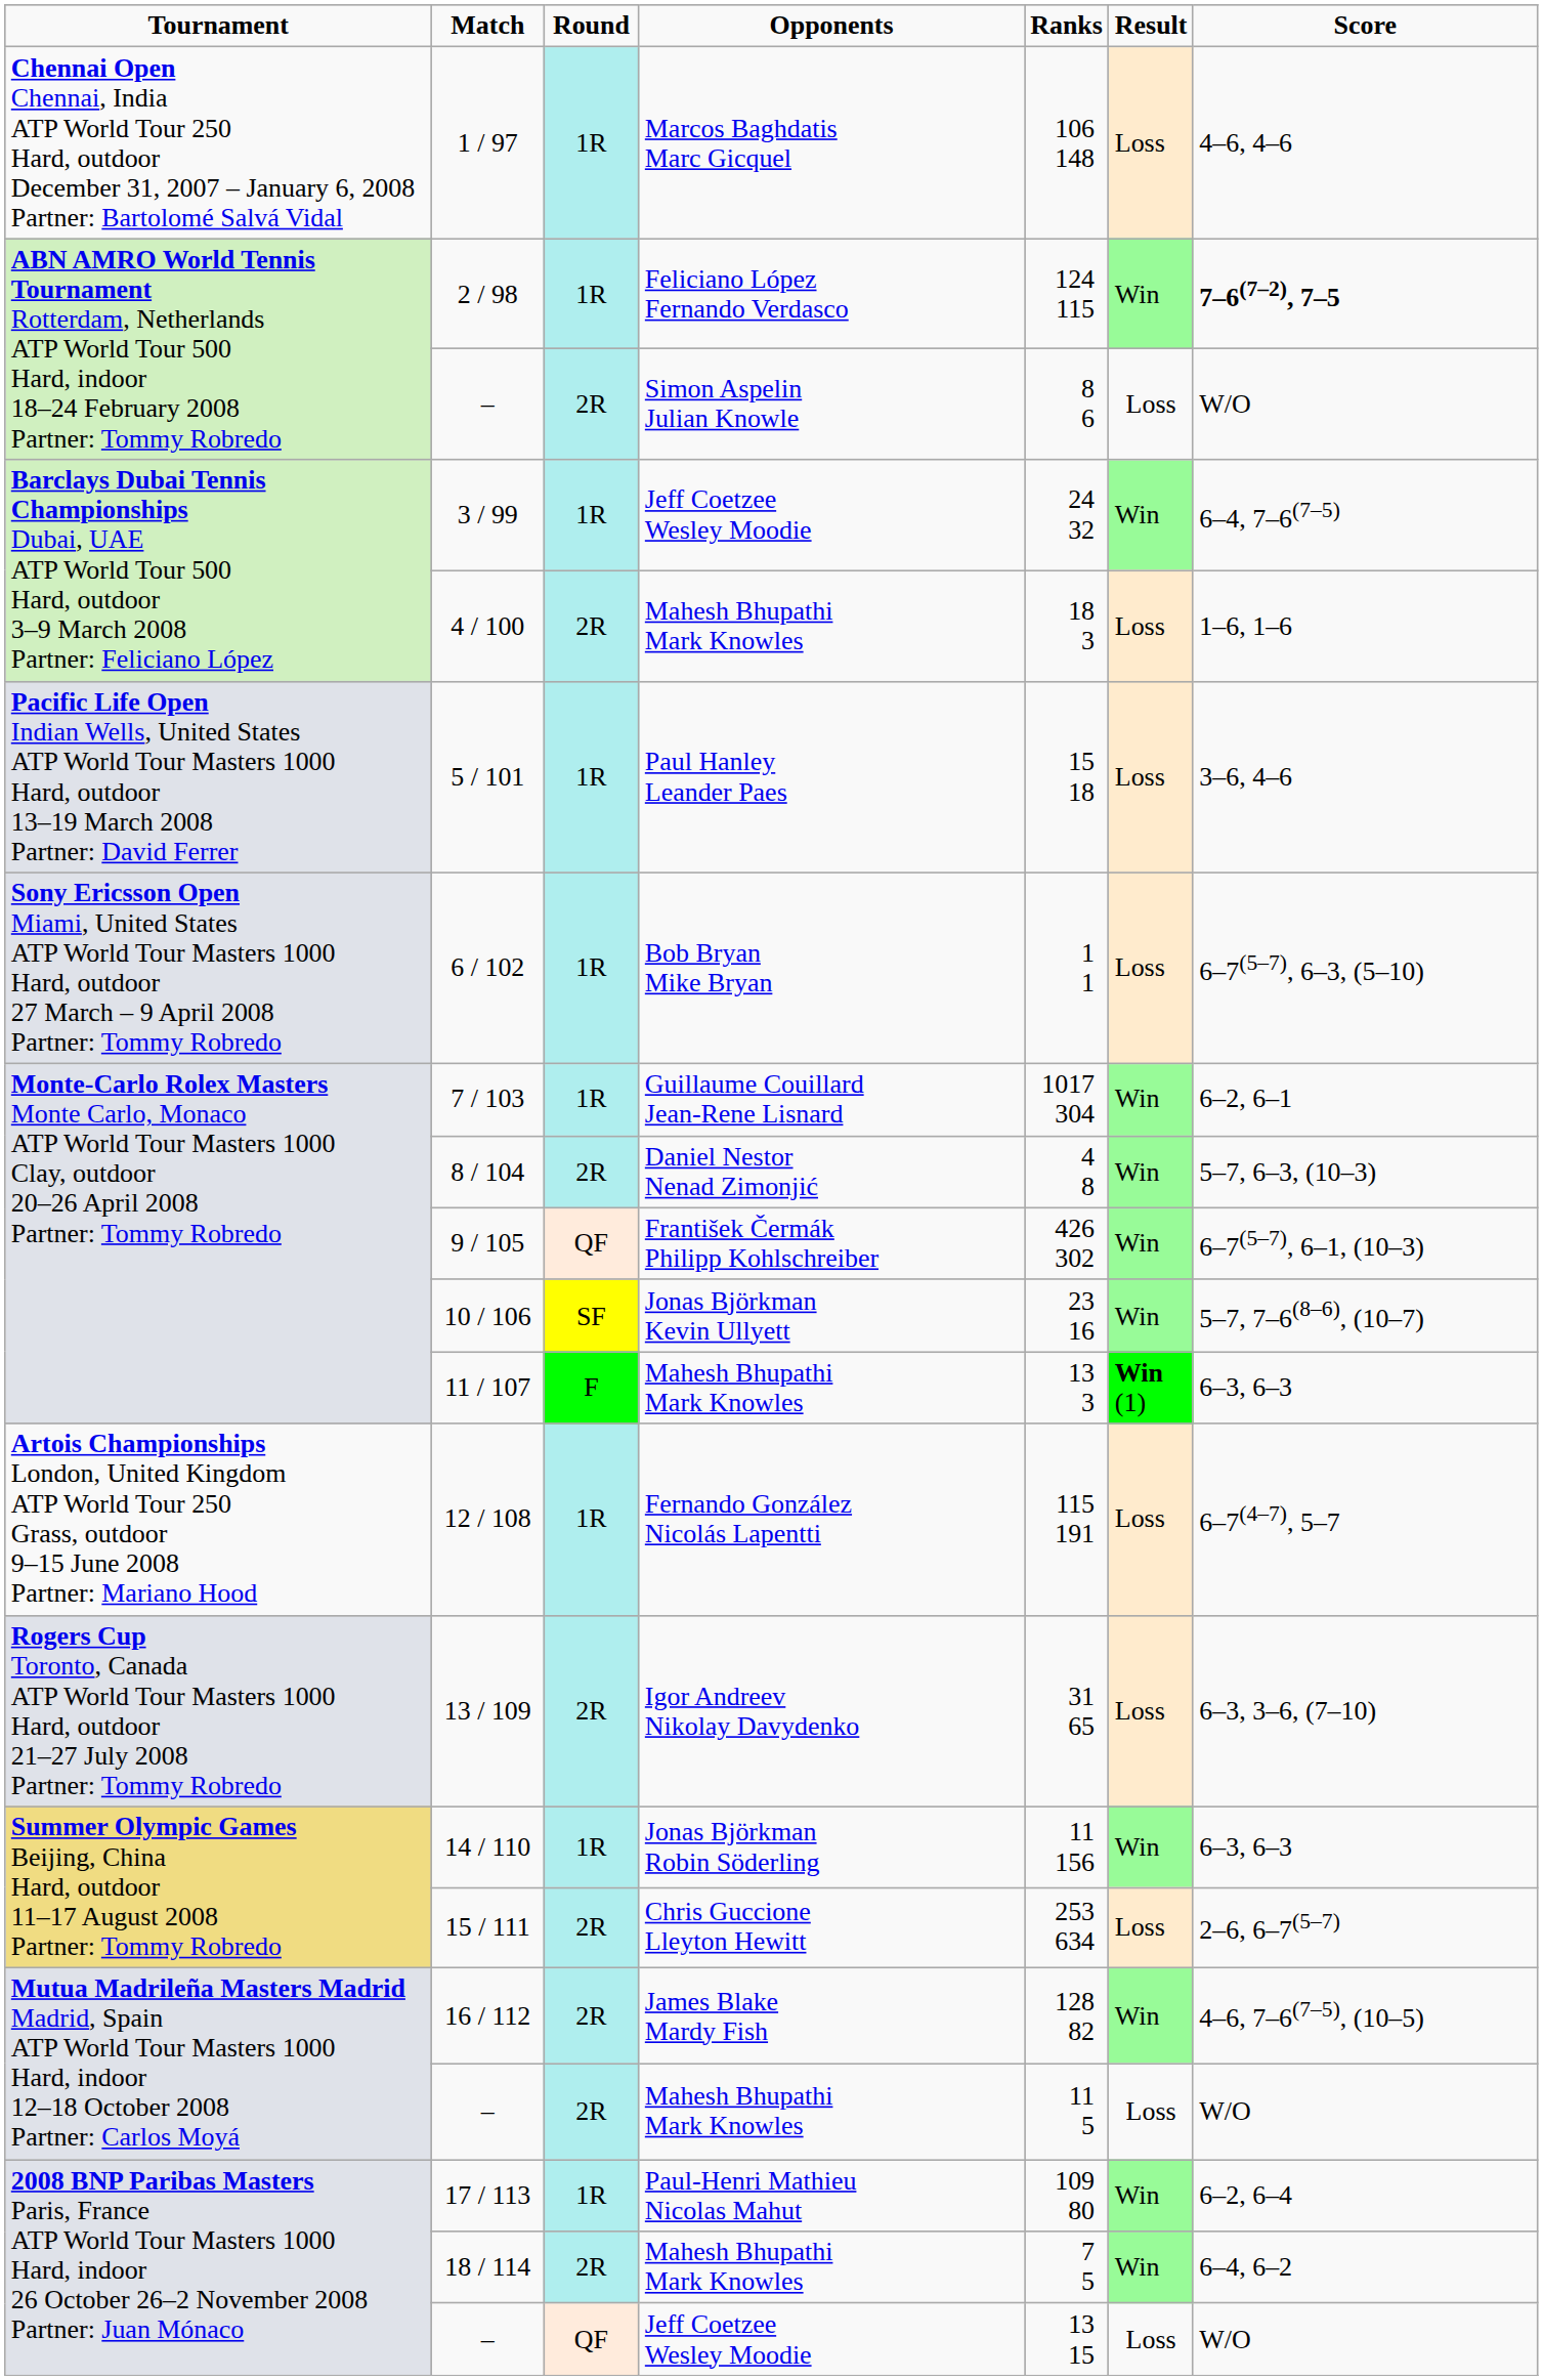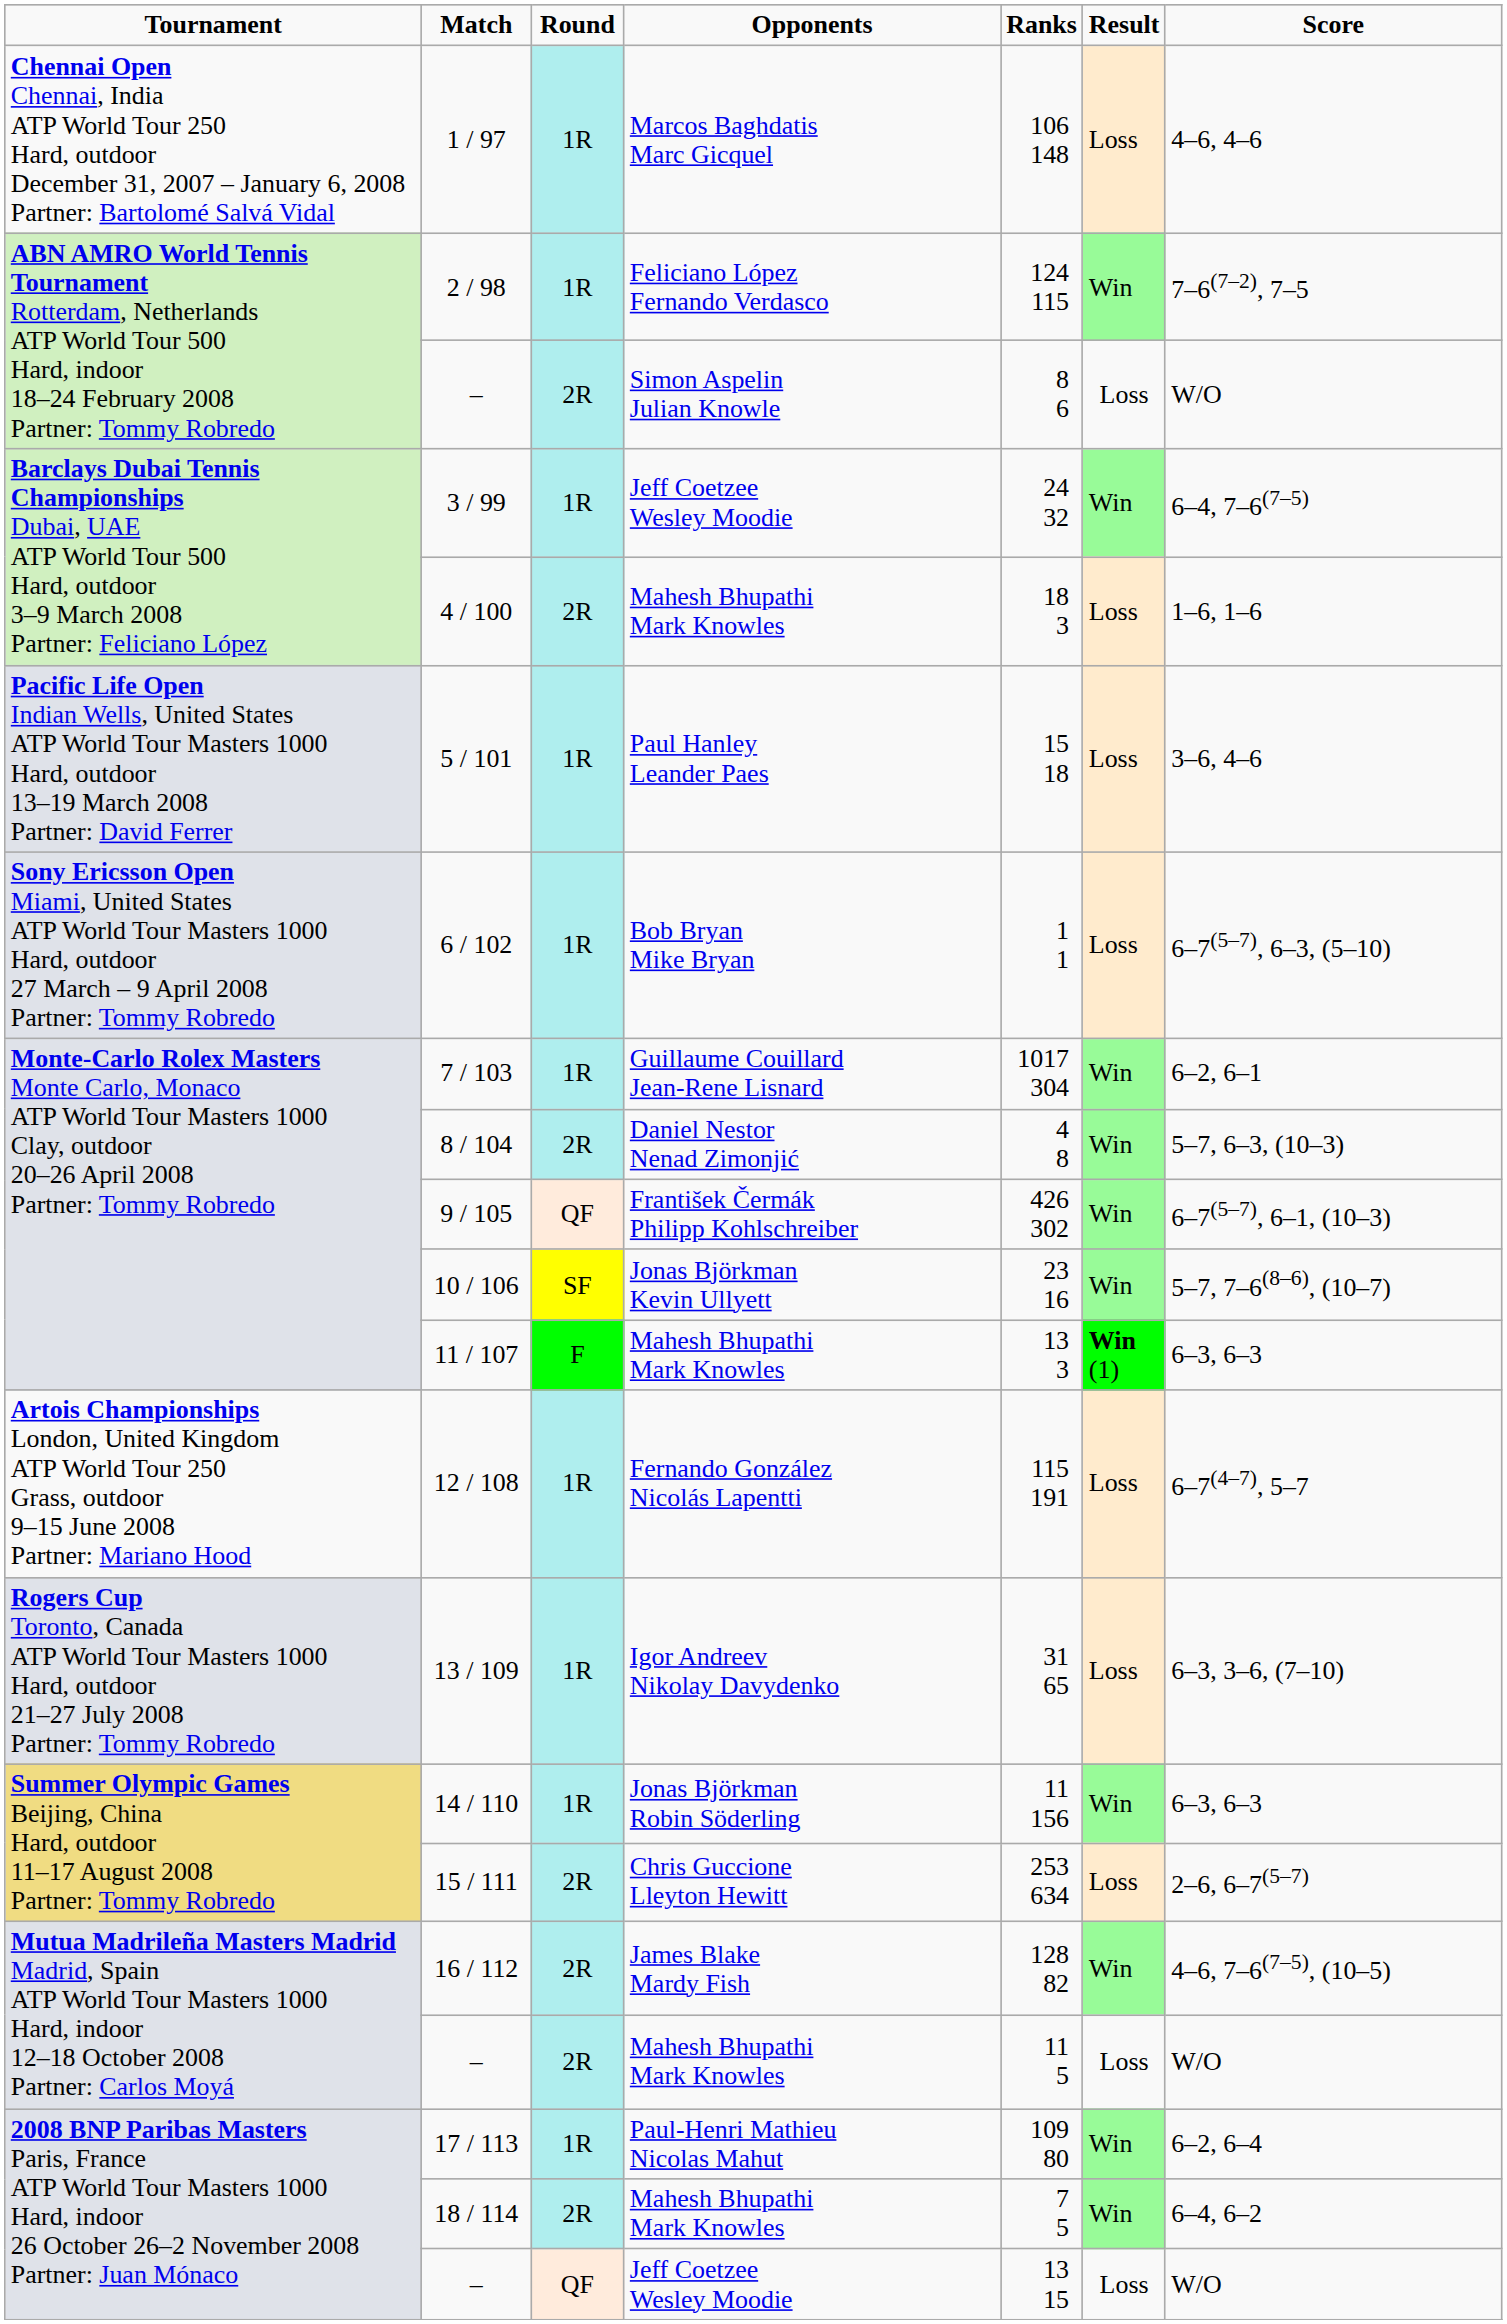 <table class="wikitable sortable">
 <tr style="font-weight: bold; text-align: center">
 <td style="width: 250px">Tournament</td>
 <td style="width: 60px">Match</td>
 <td style="width: 50px">Round</td>
 <td style="width: 225px">Opponents</td>
 <td style="width: 40px">Ranks</td>
 <td style="width: 40px">Result</td>
 <td style="width: 200px">Score</td>
 </tr>
 <tr>
 <td rowspan="1" style="text-align: left; vertical-align: top"><strong><a href='#'>Chennai Open</a></strong><br><a href='#'>Chennai</a>, India<br>ATP World Tour 250<br>Hard, outdoor<br>December 31, 2007 – January 6, 2008<br>Partner:  <a href='#'>Bartolomé Salvá Vidal</a></td>
 <td style="text-align: center">1 / 97</td>
 <td style="background: #afeeee; text-align: center">1R</td>
 <td> <a href='#'>Marcos Baghdatis</a> <br>  <a href='#'>Marc Gicquel</a></td>
 <td style="padding-right: .5em; text-align: right">106<br>148</td>
 <td bgcolor=#ffebcd><div> Loss</div></td>
 <td>4–6, 4–6</td>
 </tr>
 <tr>
 <td rowspan="2" style="background: #d0f0c0; text-align:left; vertical-align: top"><strong><a href='#'>ABN AMRO World Tennis Tournament</a></strong><br><a href='#'>Rotterdam</a>, Netherlands<br>ATP World Tour 500<br>Hard, indoor<br>18–24 February 2008<br>Partner:  <a href='#'>Tommy Robredo</a></td>
 <td style="text-align: center">2 / 98</td>
 <td style="background: #afeeee; text-align: center">1R</td>
 <td> <a href='#'>Feliciano López</a> <br>  <a href='#'>Fernando Verdasco</a></td>
 <td style="padding-right: .5em; text-align: right">124 <br> 115</td>
 <td bgcolor="#98FB98"><div> Win</div></td>
-<td><strong>7–6<sup>(7–2)</sup>, 7–5</strong></td>
+<td>7–6<sup>(7–2)</sup>, 7–5</td>
 </tr>
 <tr>
 <td style="text-align: center">–</td>
 <td style="background: #afeeee; text-align: center">2R</td>
 <td> <a href='#'>Simon Aspelin</a> <br>  <a href='#'>Julian Knowle</a></td>
 <td style="padding-right: .5em; text-align: right">8 <br> 6</td>
 <td style="text-align: center">Loss</td>
 <td>W/O</td>
 </tr>
 <tr>
 <td rowspan="2" style="background: #d0f0c0; text-align:left; vertical-align: top"><strong><a href='#'>Barclays Dubai Tennis Championships</a></strong><br><a href='#'>Dubai</a>, <a href='#'>UAE</a><br>ATP World Tour 500<br>Hard, outdoor<br>3–9 March 2008<br>Partner:  <a href='#'>Feliciano López</a></td>
 <td style="text-align: center">3 / 99</td>
 <td style="background: #afeeee; text-align: center">1R</td>
 <td> <a href='#'>Jeff Coetzee</a> <br>  <a href='#'>Wesley Moodie</a></td>
 <td style="padding-right: .5em; text-align: right">24 <br> 32</td>
 <td bgcolor="#98FB98"><div> Win</div></td>
 <td>6–4, 7–6<sup>(7–5)</sup></td>
 </tr>
 <tr>
 <td style="text-align: center">4 / 100</td>
 <td style="background: #afeeee; text-align: center">2R</td>
 <td> <a href='#'>Mahesh Bhupathi</a> <br>  <a href='#'>Mark Knowles</a></td>
 <td style="padding-right: .5em; text-align: right">18 <br> 3</td>
 <td bgcolor=#ffebcd><div> Loss</div></td>
 <td>1–6, 1–6</td>
 </tr>
 <tr>
 <td rowspan="1" style="background: #dfe2e9; text-align:left; vertical-align: top"><strong><a href='#'>Pacific Life Open</a></strong><br><a href='#'>Indian Wells</a>, United States<br>ATP World Tour Masters 1000<br>Hard, outdoor<br>13–19 March 2008<br>Partner:  <a href='#'>David Ferrer</a></td>
 <td style="text-align: center">5 / 101</td>
 <td style="background: #afeeee; text-align: center">1R</td>
 <td> <a href='#'>Paul Hanley</a> <br>  <a href='#'>Leander Paes</a></td>
 <td style="padding-right: .5em; text-align: right">15 <br> 18</td>
 <td bgcolor=#ffebcd><div> Loss</div></td>
 <td>3–6, 4–6</td>
 </tr>
 <tr>
 <td rowspan="1" style="background: #dfe2e9; text-align:left; vertical-align: top"><strong><a href='#'>Sony Ericsson Open</a></strong><br><a href='#'>Miami</a>, United States<br>ATP World Tour Masters 1000<br>Hard, outdoor<br>27 March – 9 April 2008<br>Partner:  <a href='#'>Tommy Robredo</a></td>
 <td style="text-align: center">6 / 102</td>
 <td style="background: #afeeee; text-align: center">1R</td>
 <td> <a href='#'>Bob Bryan</a> <br>  <a href='#'>Mike Bryan</a></td>
 <td style="padding-right: .5em; text-align: right">1 <br> 1</td>
 <td bgcolor=#ffebcd><div> Loss</div></td>
 <td>6–7<sup>(5–7)</sup>, 6–3, (5–10)</td>
 </tr>
 <tr>
 <td rowspan="5" style="background: #dfe2e9; text-align:left; vertical-align: top"><strong><a href='#'>Monte-Carlo Rolex Masters</a></strong><br><a href='#'>Monte Carlo, Monaco</a><br>ATP World Tour Masters 1000<br>Clay, outdoor<br>20–26 April 2008<br>Partner:  <a href='#'>Tommy Robredo</a></td>
 <td style="text-align: center">7 / 103</td>
 <td style="background: #afeeee; text-align: center">1R</td>
 <td> <a href='#'>Guillaume Couillard</a> <br>  <a href='#'>Jean-Rene Lisnard</a></td>
 <td style="padding-right: .5em; text-align: right">1017 <br> 304</td>
 <td bgcolor="#98FB98"><div> Win</div></td>
 <td>6–2, 6–1</td>
 </tr>
 <tr>
 <td style="text-align: center">8 / 104</td>
 <td style="background: #afeeee; text-align: center">2R</td>
 <td> <a href='#'>Daniel Nestor</a> <br>  <a href='#'>Nenad Zimonjić</a></td>
 <td style="padding-right: .5em; text-align: right">4 <br> 8</td>
 <td bgcolor="#98FB98"><div> Win</div></td>
 <td>5–7, 6–3, (10–3)</td>
 </tr>
 <tr>
 <td style="text-align: center">9 / 105</td>
 <td style="background: #ffebdc; text-align: center">QF</td>
 <td> <a href='#'>František Čermák</a> <br>  <a href='#'>Philipp Kohlschreiber</a></td>
 <td style="padding-right: .5em; text-align: right">426 <br> 302</td>
 <td bgcolor="#98FB98"><div> Win</div></td>
 <td>6–7<sup>(5–7)</sup>, 6–1, (10–3)</td>
 </tr>
 <tr>
 <td style="text-align: center">10 / 106</td>
 <td style="background: yellow; text-align: center">SF</td>
 <td> <a href='#'>Jonas Björkman</a> <br>  <a href='#'>Kevin Ullyett</a></td>
 <td style="padding-right: .5em; text-align: right">23 <br> 16</td>
 <td bgcolor="#98FB98"><div> Win</div></td>
 <td>5–7, 7–6<sup>(8–6)</sup>, (10–7)</td>
 </tr>
 <tr>
 <td style="text-align: center">11 / 107</td>
 <td style="background: lime; text-align: center">F</td>
 <td> <a href='#'>Mahesh Bhupathi</a> <br>  <a href='#'>Mark Knowles</a></td>
 <td style="padding-right: .5em; text-align: right">13 <br> 3</td>
 <td bgcolor=lime><div> <strong>Win</strong> (1)</div></td>
 <td>6–3, 6–3</td>
 </tr>
 <tr>
 <td rowspan="1" style="text-align: left; vertical-align: top"><strong><a href='#'>Artois Championships</a></strong><br>London, United Kingdom<br>ATP World Tour 250<br>Grass, outdoor<br>9–15 June 2008<br>Partner:  <a href='#'>Mariano Hood</a></td>
 <td style="text-align: center">12 / 108</td>
 <td style="background: #afeeee; text-align: center">1R</td>
 <td> <a href='#'>Fernando González</a> <br>  <a href='#'>Nicolás Lapentti</a></td>
 <td style="padding-right: .5em; text-align: right">115 <br> 191</td>
 <td bgcolor=#ffebcd><div> Loss</div></td>
 <td>6–7<sup>(4–7)</sup>, 5–7</td>
 </tr>
 <tr>
 <td rowspan="1" style="background:#dfe2e9; text-align:left; vertical-align:top;"><strong><a href='#'>Rogers Cup</a></strong><br><a href='#'>Toronto</a>, Canada<br>ATP World Tour Masters 1000<br>Hard, outdoor<br>21–27 July 2008<br>Partner:  <a href='#'>Tommy Robredo</a></td>
 <td style="text-align: center">13 / 109</td>
-<td style="background: #afeeee; text-align: center">2R</td>
+<td style="background: #afeeee; text-align: center">1R</td>
 <td> <a href='#'>Igor Andreev</a> <br>  <a href='#'>Nikolay Davydenko</a></td>
 <td style="padding-right: .5em; text-align: right">31 <br> 65</td>
 <td bgcolor=#ffebcd><div> Loss</div></td>
 <td>6–3, 3–6, (7–10)</td>
 </tr>
 <tr>
 <td rowspan="2" style="background:#F0DC82; text-align:left; vertical-align:top;"><strong><a href='#'>Summer Olympic Games</a></strong><br> Beijing, China<br>Hard, outdoor<br>11–17 August 2008<br>Partner:  <a href='#'>Tommy Robredo</a></td>
 <td style="text-align: center">14 / 110</td>
 <td style="background: #afeeee; text-align: center">1R</td>
 <td> <a href='#'>Jonas Björkman</a> <br>  <a href='#'>Robin Söderling</a></td>
 <td style="padding-right: .5em; text-align: right">11 <br> 156</td>
 <td bgcolor="#98FB98"><div> Win</div></td>
 <td>6–3, 6–3</td>
 </tr>
 <tr>
 <td style="text-align: center">15 / 111</td>
 <td style="background: #afeeee; text-align: center">2R</td>
 <td> <a href='#'>Chris Guccione</a> <br>  <a href='#'>Lleyton Hewitt</a></td>
 <td style="padding-right: .5em; text-align: right">253 <br> 634</td>
 <td bgcolor=#ffebcd><div> Loss</div></td>
 <td>2–6, 6–7<sup>(5–7)</sup></td>
 </tr>
 <tr>
 <td rowspan="2" style="background: #dfe2e9; text-align:left; vertical-align: top"><strong><a href='#'>Mutua Madrileña Masters Madrid</a></strong><br><a href='#'>Madrid</a>, Spain<br>ATP World Tour Masters 1000<br>Hard, indoor<br>12–18 October 2008<br>Partner:  <a href='#'>Carlos Moyá</a></td>
 <td style="text-align: center">16 / 112</td>
 <td style="background: #afeeee; text-align: center">2R</td>
 <td> <a href='#'>James Blake</a> <br>  <a href='#'>Mardy Fish</a></td>
 <td style="padding-right: .5em; text-align: right">128 <br> 82</td>
 <td bgcolor="#98FB98"><div> Win</div></td>
 <td>4–6, 7–6<sup>(7–5)</sup>, (10–5)</td>
 </tr>
 <tr>
 <td style="text-align: center">–</td>
 <td style="background: #afeeee; text-align: center">2R</td>
 <td> <a href='#'>Mahesh Bhupathi</a> <br>  <a href='#'>Mark Knowles</a></td>
 <td style="padding-right: .5em; text-align: right">11 <br> 5</td>
 <td style="text-align: center">Loss</td>
 <td>W/O</td>
 </tr>
 <tr>
 <td rowspan="3" style="background: #dfe2e9; text-align:left; vertical-align: top"><strong><a href='#'>2008 BNP Paribas Masters</a></strong><br>Paris, France<br>ATP World Tour Masters 1000<br>Hard, indoor<br>26 October 26–2 November 2008<br>Partner:  <a href='#'>Juan Mónaco</a></td>
 <td style="text-align: center">17 / 113</td>
 <td style="background: #afeeee; text-align: center">1R</td>
 <td> <a href='#'>Paul-Henri Mathieu</a> <br>  <a href='#'>Nicolas Mahut</a></td>
 <td style="padding-right: .5em; text-align: right">109 <br> 80</td>
 <td bgcolor="#98FB98"><div> Win</div></td>
 <td>6–2, 6–4</td>
 </tr>
 <tr>
 <td style="text-align: center">18 / 114</td>
 <td style="background: #afeeee; text-align: center">2R</td>
 <td> <a href='#'>Mahesh Bhupathi</a> <br>  <a href='#'>Mark Knowles</a></td>
 <td style="padding-right: .5em; text-align: right">7 <br> 5</td>
 <td bgcolor="#98FB98"><div> Win</div></td>
 <td>6–4, 6–2</td>
 </tr>
 <tr>
 <td style="text-align: center">–</td>
 <td style="background: #ffebdc; text-align: center">QF</td>
 <td> <a href='#'>Jeff Coetzee</a> <br>  <a href='#'>Wesley Moodie</a></td>
 <td style="padding-right: .5em; text-align: right">13 <br> 15</td>
 <td style="text-align: center">Loss</td>
 <td>W/O</td>
 </tr>
 <tr>
 </tr>
 </table>
